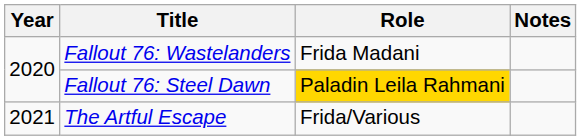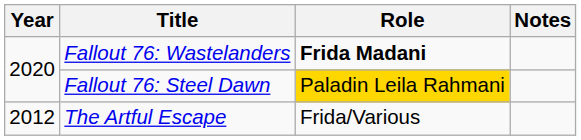 <table class="wikitable sortable">
 <tr>
 <th>Year</th>
 <th>Title</th>
 <th>Role</th>
 <th class="unsortable">Notes</th>
 </tr>
 <tr>
 <td rowspan="2">2020</td>
 <td><em><a href='#'>Fallout 76: Wastelanders</a></em></td>
-<td>Frida Madani</td>
+<td><strong>Frida Madani</strong></td>
 <td></td>
 </tr>
 <tr>
 <td><em><a href='#'>Fallout 76: Steel Dawn</a></em></td>
 <td style="background: gold;">Paladin Leila Rahmani</td>
 <td></td>
 </tr>
 <tr>
-<td rowspan="1">2021</td>
+<td rowspan="1">2012</td>
 <td><em><a href='#'>The Artful Escape</a></em></td>
 <td>Frida/Various</td>
 <td></td>
 </tr>
 </table>
